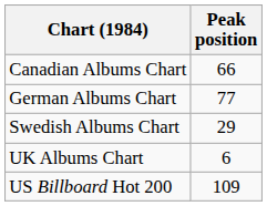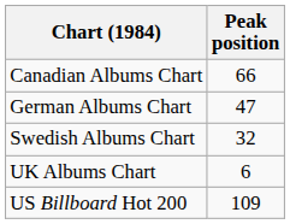 <table class="wikitable sortable">
 <tr>
 <th>Chart (1984)</th>
 <th>Peak<br>position</th>
 </tr>
 <tr>
 <td align="left">Canadian Albums Chart</td>
 <td style="text-align:center;">66</td>
 </tr>
 <tr>
 <td align="left">German Albums Chart</td>
-<td style="text-align:center;">77</td>
+<td style="text-align:center;">47</td>
 </tr>
 <tr>
 <td align="left">Swedish Albums Chart</td>
-<td style="text-align:center;">29</td>
+<td style="text-align:center;">32</td>
 </tr>
 <tr>
 <td align="left">UK Albums Chart</td>
 <td style="text-align:center;">6</td>
 </tr>
 <tr>
 <td align="left">US <em>Billboard</em> Hot 200</td>
 <td style="text-align:center;">109</td>
 </tr>
 </table>
